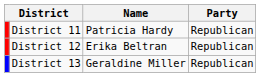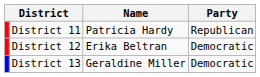 <table class="wikitable">
 <tr>
 <th colspan="2">District</th>
 <th>Name</th>
 <th>Party</th>
 </tr>
 <tr>
 <td bgcolor=red></td>
 <td>District 11</td>
 <td>Patricia Hardy</td>
 <td>Republican</td>
 </tr>
 <tr>
 <td bgcolor=red></td>
 <td>District 12</td>
 <td>Erika Beltran</td>
-<td>Republican</td>
+<td>Democratic</td>
 </tr>
 <tr>
 <td bgcolor=blue></td>
 <td>District 13</td>
 <td>Geraldine Miller</td>
-<td>Republican</td>
+<td>Democratic</td>
 </tr>
 </table>
